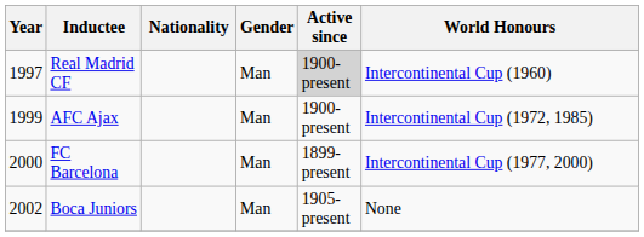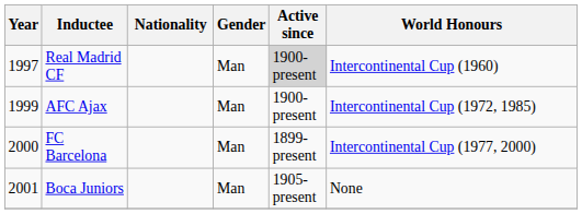 <table class="wikitable sortable" style="text-align: centre;">
 <tr>
 <th style="width:1%;">Year</th>
 <th style="width:15%;">Inductee</th>
 <th style="width:15%;">Nationality</th>
 <th style="width:1%;">Gender</th>
 <th style="width:10%;">Active since</th>
 <th class="unsortable">World Honours </th>
 </tr>
 <tr>
 <td>1997</td>
 <td scope=row style=text-align:left><a href='#'>Real Madrid CF</a></td>
 <td align="left"></td>
 <td>Man</td>
 <td style="background: lightgrey;">1900-present</td>
 <td><a href='#'>Intercontinental Cup</a> (1960)</td>
 </tr>
 <tr>
 <td>1999</td>
 <td scope=row style=text-align:left><a href='#'>AFC Ajax</a></td>
 <td align="left"></td>
 <td>Man</td>
 <td>1900-present</td>
 <td><a href='#'>Intercontinental Cup</a> (1972, 1985)</td>
 </tr>
 <tr>
 <td>2000</td>
 <td scope=row style=text-align:left><a href='#'>FC Barcelona</a></td>
 <td align="left"></td>
 <td>Man</td>
 <td>1899-present</td>
 <td><a href='#'>Intercontinental Cup</a> (1977, 2000)</td>
 </tr>
 <tr>
-<td>2002</td>
+<td>2001</td>
 <td scope=row style=text-align:left><a href='#'>Boca Juniors</a></td>
 <td align="left"></td>
 <td>Man</td>
 <td>1905-present</td>
 <td>None</td>
 </tr>
 <tr>
 </tr>
 </table>
